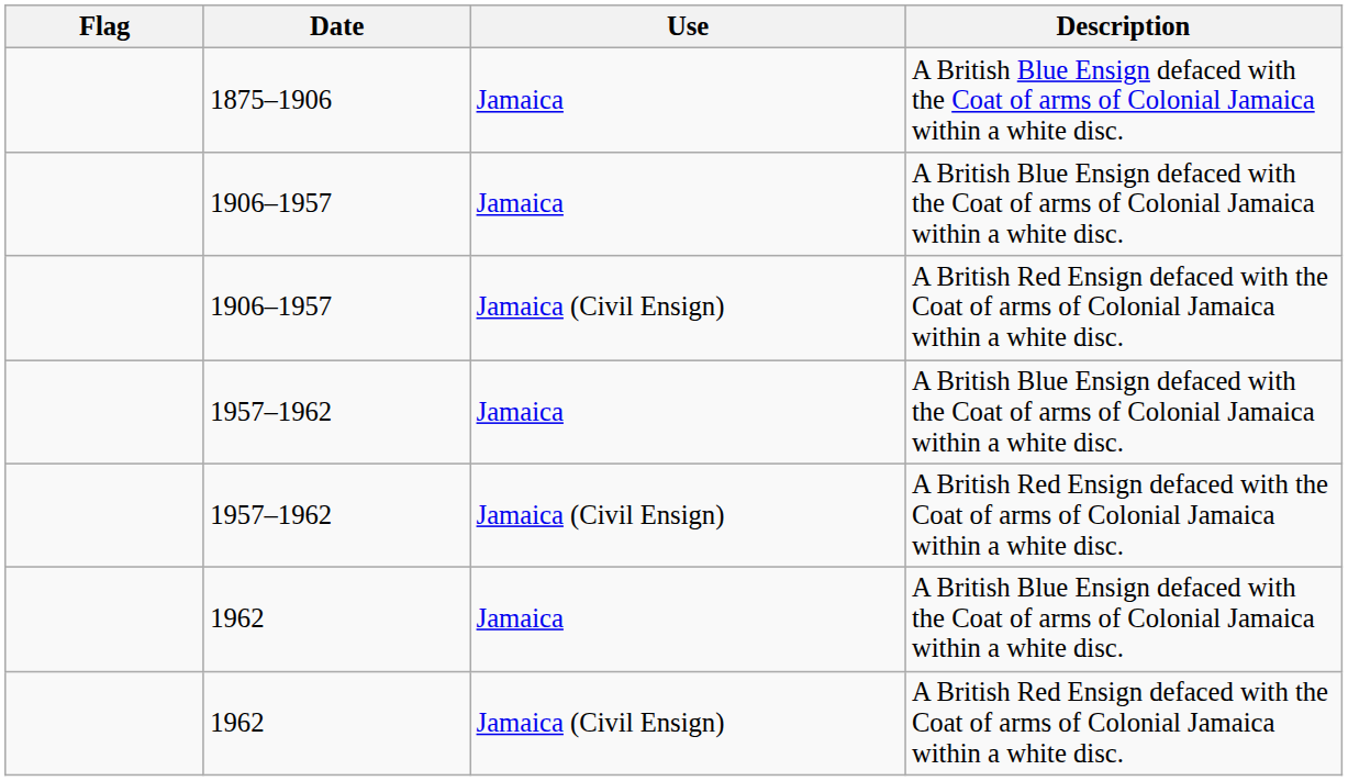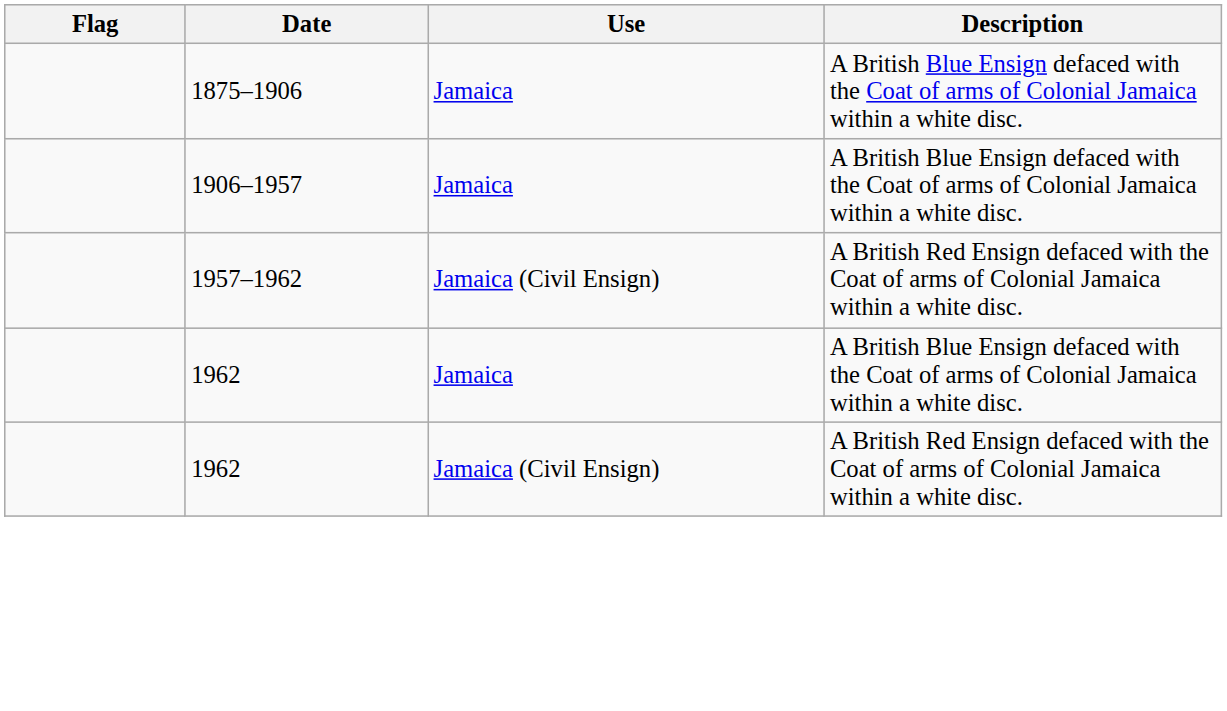 <table class="wikitable">
 <tr style="background:#efefef;">
 <th style="width:110px;">Flag</th>
 <th style="width:150px;">Date</th>
 <th style="width:250px;">Use</th>
 <th style="width:250px;">Description</th>
 </tr>
 <tr>
 <td></td>
 <td>1875–1906</td>
 <td><a href='#'>Jamaica</a></td>
 <td>A British <a href='#'>Blue Ensign</a> defaced with the <a href='#'>Coat of arms of Colonial Jamaica</a> within a white disc.</td>
 </tr>
 <tr>
 <td></td>
 <td>1906–1957</td>
-<td><a href='#'>Jamaica</a></td>
-<td>A British Blue Ensign defaced with the Coat of arms of Colonial Jamaica within a white disc.</td>
-</tr>
-<tr>
-<td></td>
-<td>1906–1957</td>
-<td><a href='#'>Jamaica</a> (Civil Ensign)</td>
-<td>A British Red Ensign defaced with the Coat of arms of Colonial Jamaica within a white disc.</td>
-</tr>
-<tr>
-<td></td>
-<td>1957–1962</td>
 <td><a href='#'>Jamaica</a></td>
 <td>A British Blue Ensign defaced with the Coat of arms of Colonial Jamaica within a white disc.</td>
 </tr>
 <tr>
 <td></td>
 <td>1957–1962</td>
 <td><a href='#'>Jamaica</a> (Civil Ensign)</td>
 <td>A British Red Ensign defaced with the Coat of arms of Colonial Jamaica within a white disc.</td>
 </tr>
 <tr>
 <td></td>
 <td>1962</td>
 <td><a href='#'>Jamaica</a></td>
 <td>A British Blue Ensign defaced with the Coat of arms of Colonial Jamaica within a white disc.</td>
 </tr>
 <tr>
 <td></td>
 <td>1962</td>
 <td><a href='#'>Jamaica</a> (Civil Ensign)</td>
 <td>A British Red Ensign defaced with the Coat of arms of Colonial Jamaica within a white disc.</td>
 </tr>
 </table>
